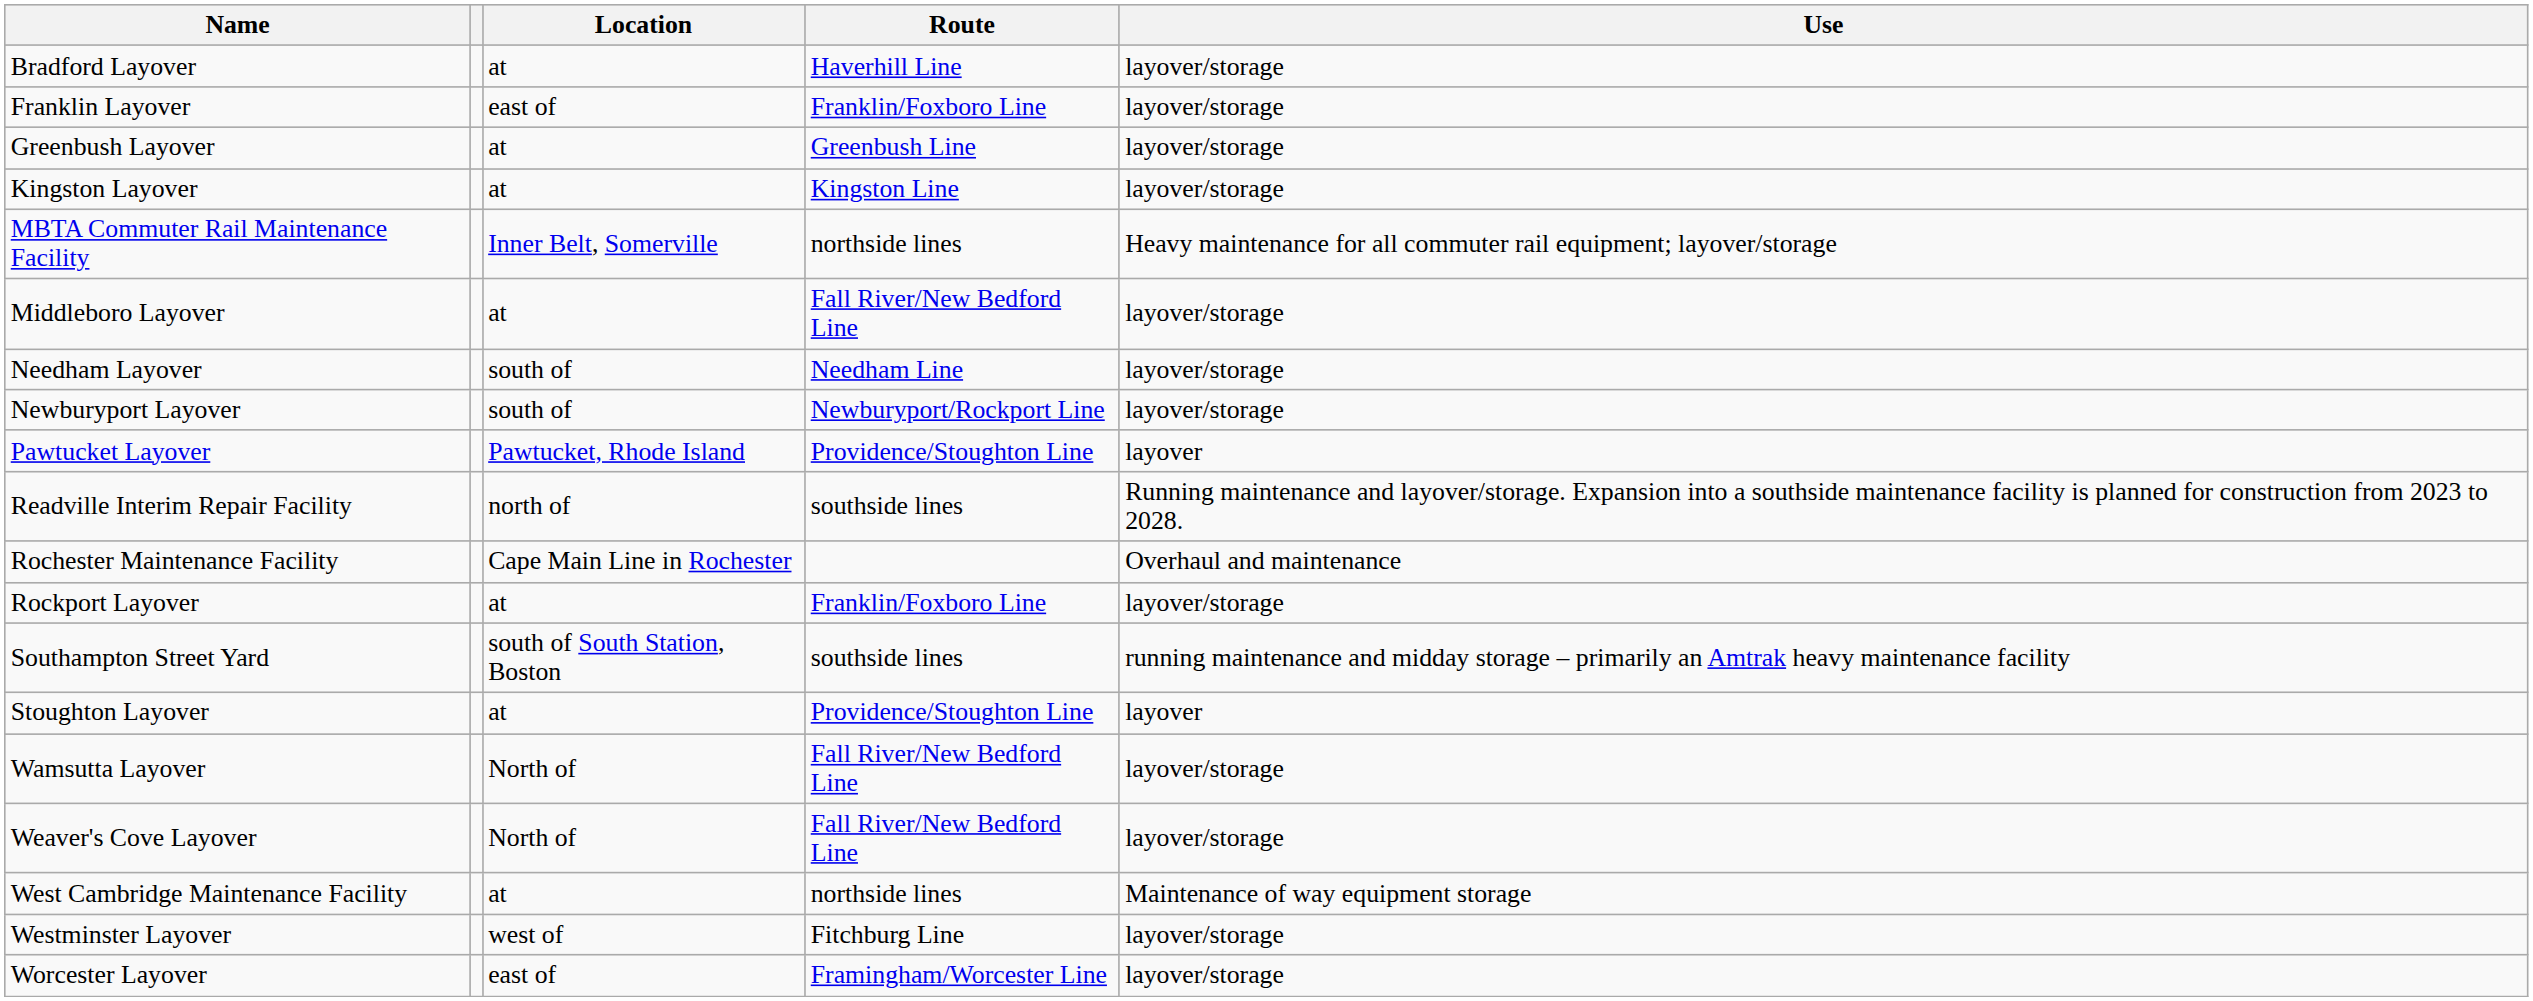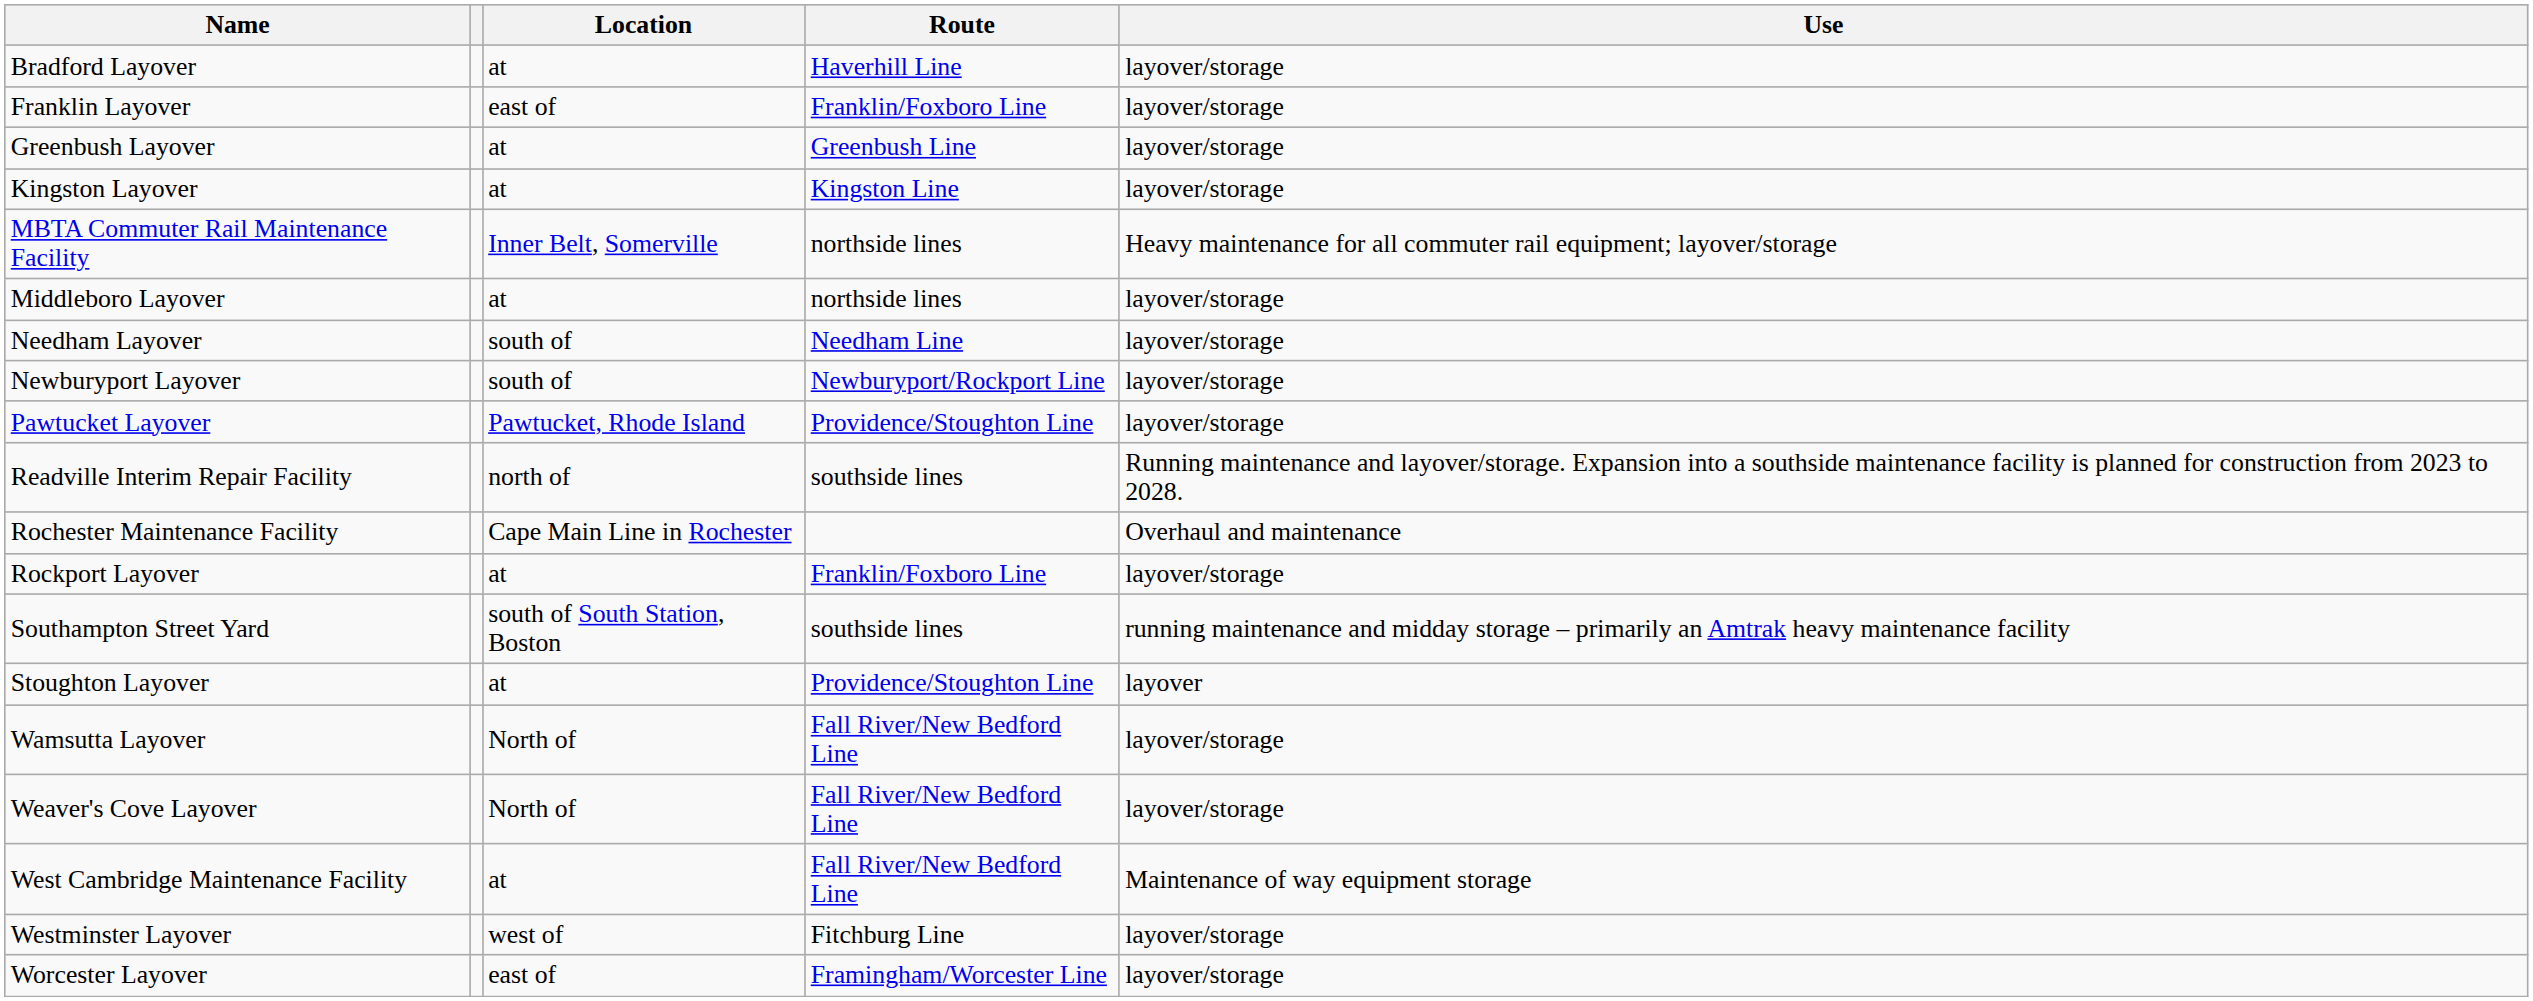 <table class="wikitable sortable">
 <tr>
 <th>Name</th>
 <th class="unsortable"></th>
 <th>Location</th>
 <th>Route</th>
 <th>Use</th>
 </tr>
 <tr>
 <td>Bradford Layover</td>
 <td></td>
 <td data-sort-value="Bradford">at </td>
 <td><a href='#'>Haverhill Line</a></td>
 <td>layover/storage</td>
 </tr>
 <tr>
 <td>Franklin Layover</td>
 <td></td>
 <td data-sort-value="Franklin">east of </td>
 <td><a href='#'>Franklin/Foxboro Line</a></td>
 <td>layover/storage</td>
 </tr>
 <tr>
 <td>Greenbush Layover</td>
 <td></td>
 <td data-sort-value="Greenbush">at </td>
 <td><a href='#'>Greenbush Line</a></td>
 <td>layover/storage</td>
 </tr>
 <tr>
 <td>Kingston Layover</td>
 <td></td>
 <td data-sort-value="Kingston">at </td>
 <td><a href='#'>Kingston Line</a></td>
 <td>layover/storage</td>
 </tr>
 <tr>
 <td><a href='#'>MBTA Commuter Rail Maintenance Facility</a></td>
 <td></td>
 <td><a href='#'>Inner Belt</a>, <a href='#'>Somerville</a></td>
 <td>northside lines</td>
 <td>Heavy maintenance for all commuter rail equipment; layover/storage</td>
 </tr>
 <tr>
 <td>Middleboro Layover</td>
 <td></td>
 <td data-sort-value="Middleborough">at </td>
-<td><a href='#'>Fall River/New Bedford Line</a></td>
+<td>northside lines</td>
 <td>layover/storage</td>
 </tr>
 <tr>
 <td>Needham Layover</td>
 <td></td>
 <td data-sort-value="Needham Heights">south of </td>
 <td><a href='#'>Needham Line</a></td>
 <td>layover/storage</td>
 </tr>
 <tr>
 <td>Newburyport Layover</td>
 <td></td>
 <td data-sort-value="Newburyport">south of </td>
 <td><a href='#'>Newburyport/Rockport Line</a></td>
 <td>layover/storage</td>
 </tr>
 <tr>
 <td><a href='#'>Pawtucket Layover</a></td>
 <td></td>
 <td><a href='#'>Pawtucket, Rhode Island</a></td>
 <td><a href='#'>Providence/Stoughton Line</a></td>
-<td>layover</td>
+<td>layover/storage</td>
 </tr>
 <tr>
 <td>Readville Interim Repair Facility</td>
 <td></td>
 <td data-sort-value="Readville">north of </td>
 <td>southside lines</td>
 <td>Running maintenance and layover/storage. Expansion into a southside maintenance facility is planned for construction from 2023 to 2028.</td>
 </tr>
 <tr>
 <td>Rochester Maintenance Facility</td>
 <td></td>
 <td data-sort-value="Rochester">Cape Main Line in <a href='#'>Rochester</a></td>
 <td></td>
 <td>Overhaul and maintenance</td>
 </tr>
 <tr>
 <td>Rockport Layover</td>
 <td></td>
 <td data-sort-value="Rockport">at </td>
 <td><a href='#'>Franklin/Foxboro Line</a></td>
 <td>layover/storage</td>
 </tr>
 <tr>
 <td>Southampton Street Yard</td>
 <td></td>
 <td data-sort-value="South Station">south of <a href='#'>South Station</a>, Boston</td>
 <td>southside lines</td>
 <td>running maintenance and midday storage – primarily an <a href='#'>Amtrak</a> heavy maintenance facility</td>
 </tr>
 <tr>
 <td>Stoughton Layover</td>
 <td></td>
 <td data-sort-value="Stoughton">at </td>
 <td><a href='#'>Providence/Stoughton Line</a></td>
 <td>layover</td>
 </tr>
 <tr>
 <td>Wamsutta Layover</td>
 <td></td>
 <td data-sort-value="New Bedford">North of </td>
 <td><a href='#'>Fall River/New Bedford Line</a></td>
 <td>layover/storage</td>
 </tr>
 <tr>
 <td>Weaver's Cove Layover</td>
 <td></td>
 <td data-sort-value="Fall River">North of </td>
 <td><a href='#'>Fall River/New Bedford Line</a></td>
 <td>layover/storage</td>
 </tr>
 <tr>
 <td>West Cambridge Maintenance Facility</td>
 <td></td>
 <td data-sort-value="Middleborough">at </td>
-<td>northside lines</td>
+<td><a href='#'>Fall River/New Bedford Line</a></td>
 <td>Maintenance of way equipment storage</td>
 </tr>
 <tr>
 <td>Westminster Layover</td>
 <td></td>
 <td data-sort-value="Wachusett">west of </td>
 <td>Fitchburg Line</td>
 <td>layover/storage</td>
 </tr>
 <tr>
 <td>Worcester Layover</td>
 <td></td>
 <td data-sort-value="Worcester">east of </td>
 <td><a href='#'>Framingham/Worcester Line</a></td>
 <td>layover/storage</td>
 </tr>
 </table>
